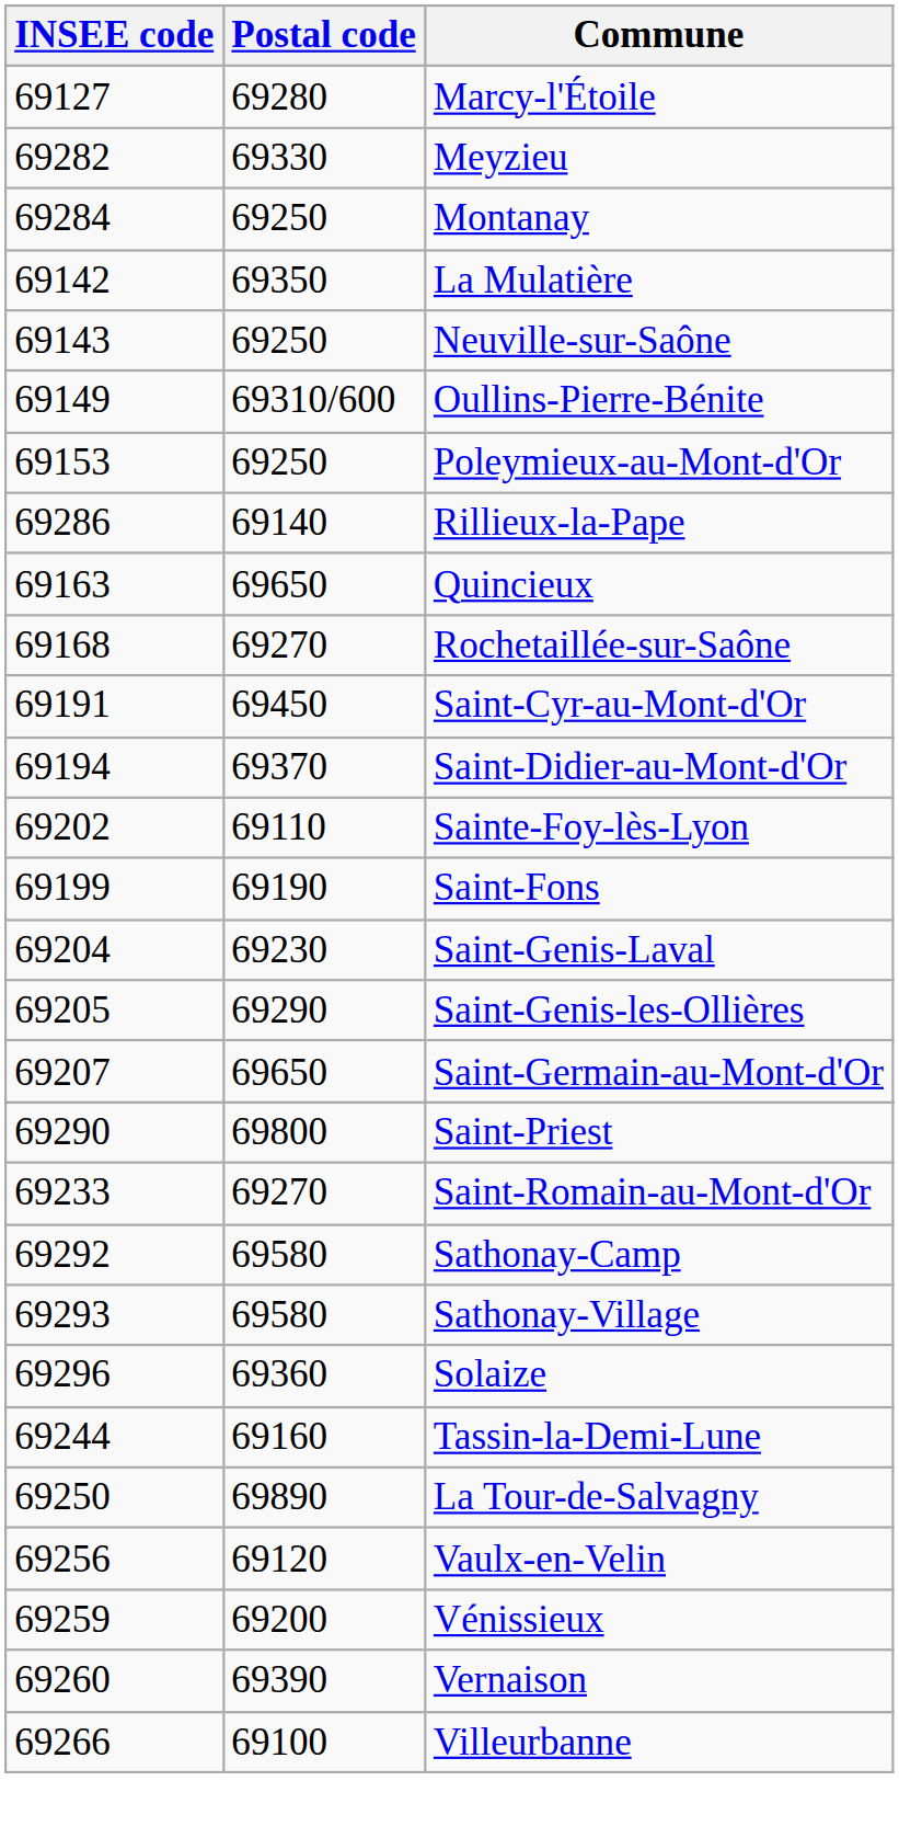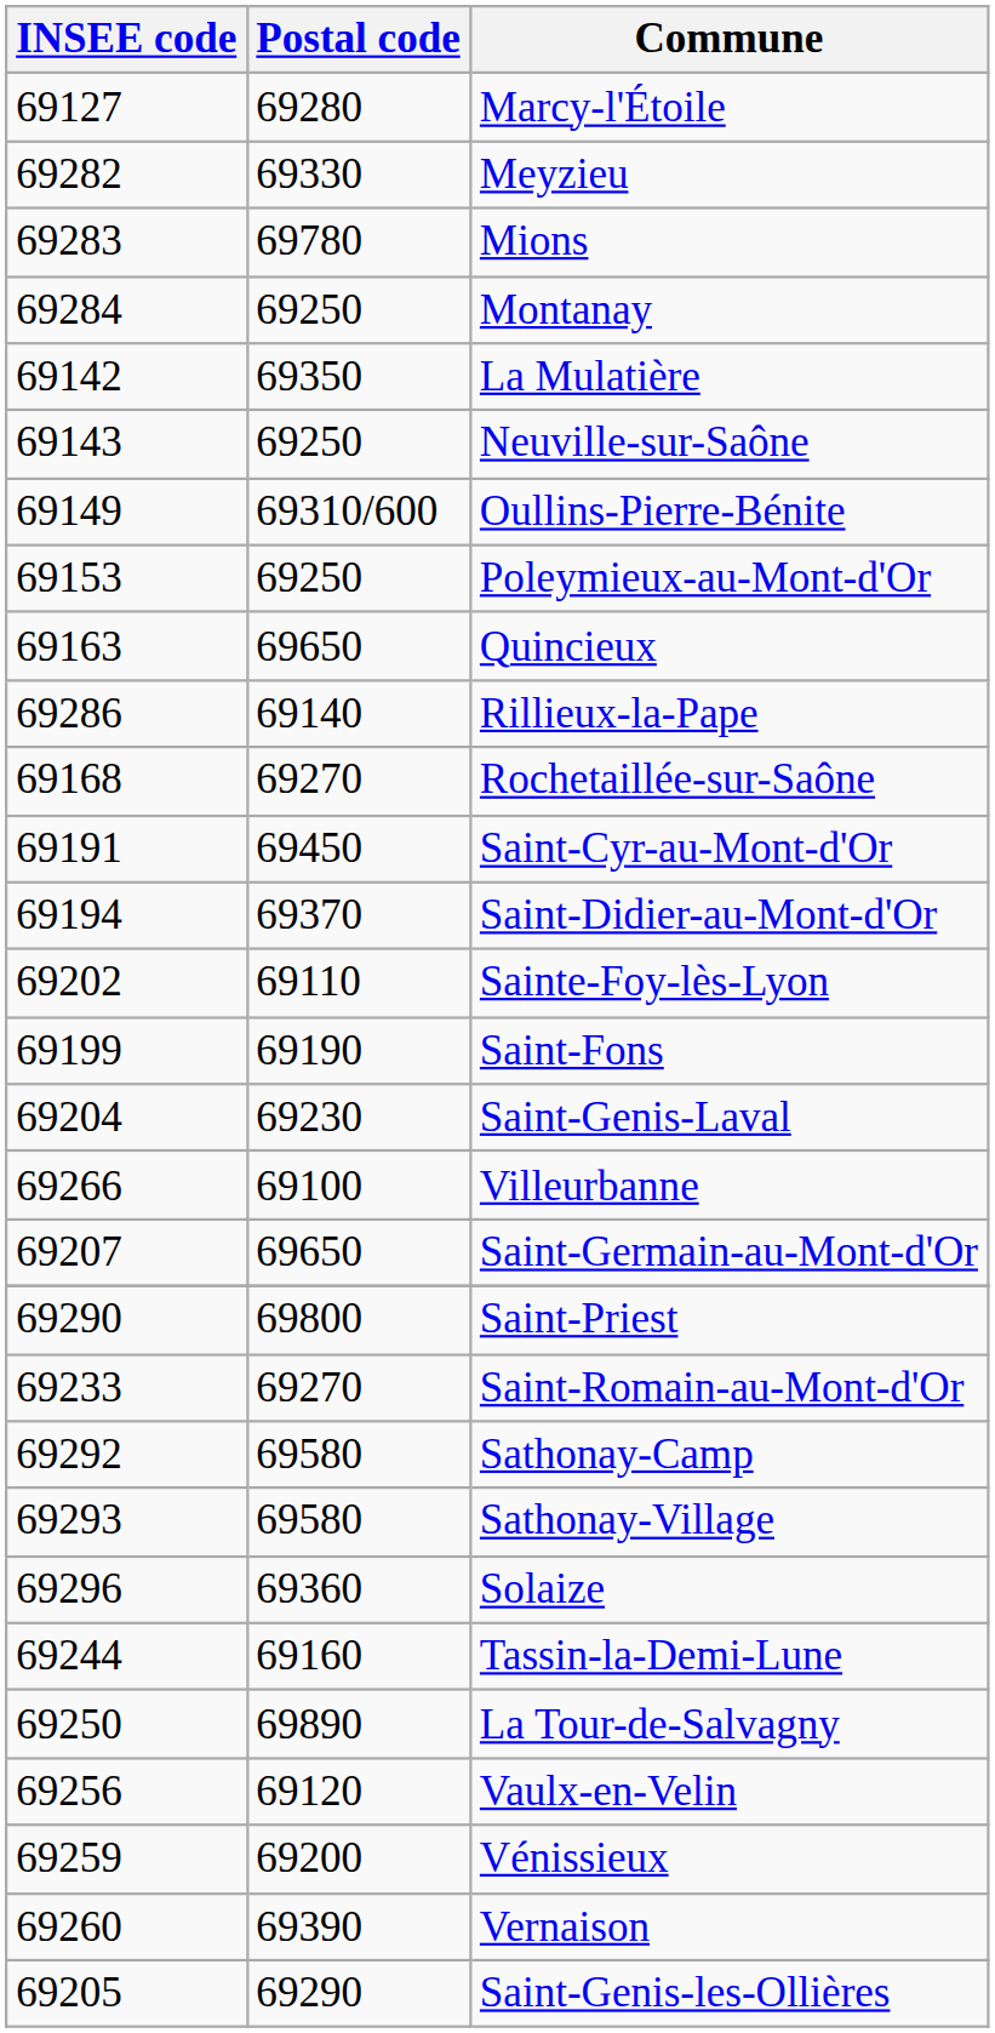 <table class="wikitable sortable">
 <tr>
 <th><a href='#'>INSEE code</a></th>
 <th><a href='#'>Postal code</a></th>
 <th>Commune</th>
 </tr>
 <tr>
 <td>69127</td>
 <td>69280</td>
 <td><a href='#'>Marcy-l'Étoile</a></td>
 </tr>
 <tr>
 <td>69282</td>
 <td>69330</td>
 <td><a href='#'>Meyzieu</a></td>
+</tr>
+<tr>
+<td>69283</td>
+<td>69780</td>
+<td><a href='#'>Mions</a></td>
 </tr>
 <tr>
 <td>69284</td>
 <td>69250</td>
 <td><a href='#'>Montanay</a></td>
 </tr>
 <tr>
 <td>69142</td>
 <td>69350</td>
 <td><a href='#'>La Mulatière</a></td>
 </tr>
 <tr>
 <td>69143</td>
 <td>69250</td>
 <td><a href='#'>Neuville-sur-Saône</a></td>
 </tr>
 <tr>
 <td>69149</td>
 <td>69310/600</td>
 <td><a href='#'>Oullins-Pierre-Bénite</a></td>
 </tr>
 <tr>
 <td>69153</td>
 <td>69250</td>
 <td><a href='#'>Poleymieux-au-Mont-d'Or</a></td>
 </tr>
 <tr>
+<td>69163</td>
+<td>69650</td>
+<td><a href='#'>Quincieux</a></td>
+</tr>
+<tr>
 <td>69286</td>
 <td>69140</td>
 <td><a href='#'>Rillieux-la-Pape</a></td>
-</tr>
-<tr>
-<td>69163</td>
-<td>69650</td>
-<td><a href='#'>Quincieux</a></td>
 </tr>
 <tr>
 <td>69168</td>
 <td>69270</td>
 <td><a href='#'>Rochetaillée-sur-Saône</a></td>
 </tr>
 <tr>
 <td>69191</td>
 <td>69450</td>
 <td><a href='#'>Saint-Cyr-au-Mont-d'Or</a></td>
 </tr>
 <tr>
 <td>69194</td>
 <td>69370</td>
 <td><a href='#'>Saint-Didier-au-Mont-d'Or</a></td>
 </tr>
 <tr>
 <td>69202</td>
 <td>69110</td>
 <td><a href='#'>Sainte-Foy-lès-Lyon</a></td>
 </tr>
 <tr>
 <td>69199</td>
 <td>69190</td>
 <td><a href='#'>Saint-Fons</a></td>
 </tr>
 <tr>
 <td>69204</td>
 <td>69230</td>
 <td><a href='#'>Saint-Genis-Laval</a></td>
 </tr>
 <tr>
-<td>69205</td>
-<td>69290</td>
-<td><a href='#'>Saint-Genis-les-Ollières</a></td>
+<td>69266</td>
+<td>69100</td>
+<td><a href='#'>Villeurbanne</a></td>
 </tr>
 <tr>
 <td>69207</td>
 <td>69650</td>
 <td><a href='#'>Saint-Germain-au-Mont-d'Or</a></td>
 </tr>
 <tr>
 </tr>
 <tr>
 <td>69290</td>
 <td>69800</td>
 <td><a href='#'>Saint-Priest</a></td>
 </tr>
 <tr>
 <td>69233</td>
 <td>69270</td>
 <td><a href='#'>Saint-Romain-au-Mont-d'Or</a></td>
 </tr>
 <tr>
 <td>69292</td>
 <td>69580</td>
 <td><a href='#'>Sathonay-Camp</a></td>
 </tr>
 <tr>
 <td>69293</td>
 <td>69580</td>
 <td><a href='#'>Sathonay-Village</a></td>
 </tr>
 <tr>
 <td>69296</td>
 <td>69360</td>
 <td><a href='#'>Solaize</a></td>
 </tr>
 <tr>
 <td>69244</td>
 <td>69160</td>
 <td><a href='#'>Tassin-la-Demi-Lune</a></td>
 </tr>
 <tr>
 <td>69250</td>
 <td>69890</td>
 <td><a href='#'>La Tour-de-Salvagny</a></td>
 </tr>
 <tr>
 <td>69256</td>
 <td>69120</td>
 <td><a href='#'>Vaulx-en-Velin</a></td>
 </tr>
 <tr>
 <td>69259</td>
 <td>69200</td>
 <td><a href='#'>Vénissieux</a></td>
 </tr>
 <tr>
 <td>69260</td>
 <td>69390</td>
 <td><a href='#'>Vernaison</a></td>
 </tr>
 <tr>
-<td>69266</td>
-<td>69100</td>
-<td><a href='#'>Villeurbanne</a></td>
+<td>69205</td>
+<td>69290</td>
+<td><a href='#'>Saint-Genis-les-Ollières</a></td>
 </tr>
 </table>
